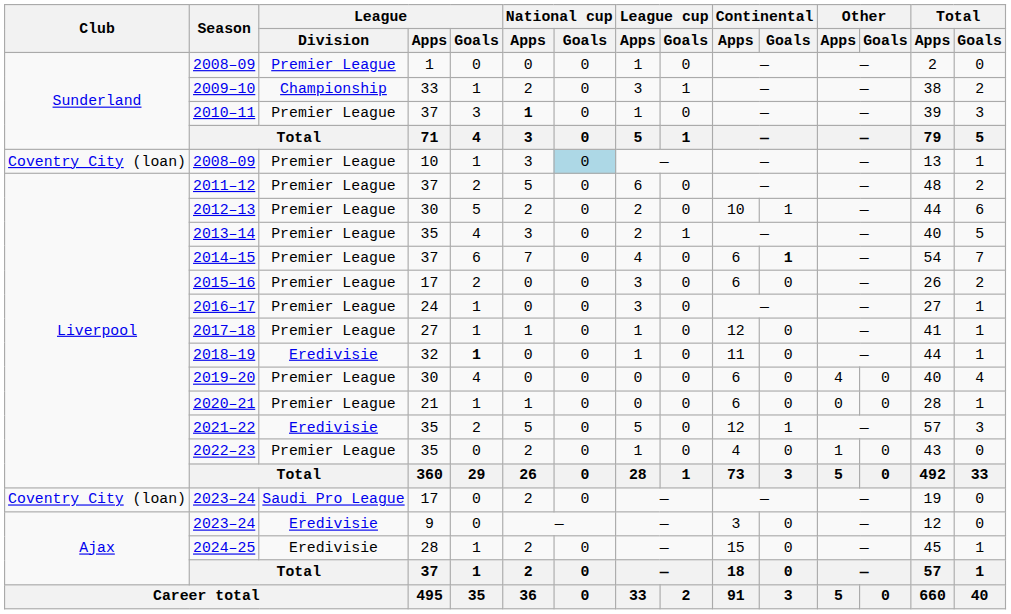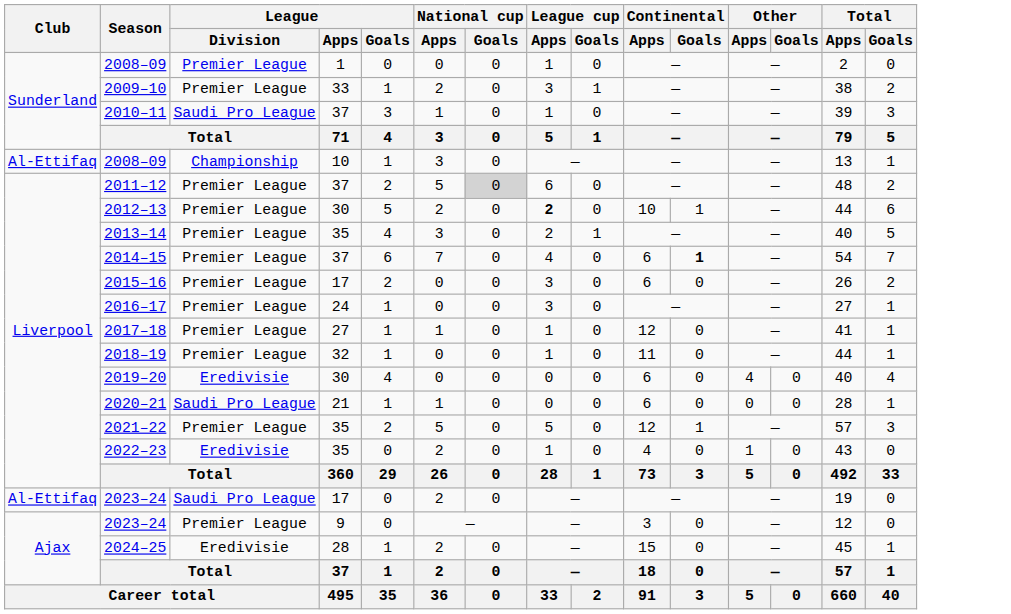 <table class="wikitable" style="text-align: center;">
 <tr>
 <th rowspan="2">Club</th>
 <th rowspan="2">Season</th>
 <th colspan="3">League</th>
 <th colspan="2">National cup</th>
 <th colspan="2">League cup</th>
 <th colspan="2">Continental</th>
 <th colspan="2">Other</th>
 <th colspan="2">Total</th>
 </tr>
 <tr>
 <th>Division</th>
 <th>Apps</th>
 <th>Goals</th>
 <th>Apps</th>
 <th>Goals</th>
 <th>Apps</th>
 <th>Goals</th>
 <th>Apps</th>
 <th>Goals</th>
 <th>Apps</th>
 <th>Goals</th>
 <th>Apps</th>
 <th>Goals</th>
 </tr>
 <tr>
 <td rowspan="4"><a href='#'>Sunderland</a></td>
 <td><a href='#'>2008–09</a></td>
 <td><a href='#'>Premier League</a></td>
 <td>1</td>
 <td>0</td>
 <td>0</td>
 <td>0</td>
 <td>1</td>
 <td>0</td>
 <td colspan="2">—</td>
 <td colspan="2">—</td>
 <td>2</td>
 <td>0</td>
 </tr>
 <tr>
 <td><a href='#'>2009–10</a></td>
-<td><a href='#'>Championship</a></td>
+<td>Premier League</td>
 <td>33</td>
 <td>1</td>
 <td>2</td>
 <td>0</td>
 <td>3</td>
 <td>1</td>
 <td colspan="2">—</td>
 <td colspan="2">—</td>
 <td>38</td>
 <td>2</td>
 </tr>
 <tr>
 <td><a href='#'>2010–11</a></td>
-<td>Premier League</td>
+<td><a href='#'>Saudi Pro League</a></td>
 <td>37</td>
 <td>3</td>
-<td><strong>1</strong></td>
+<td>1</td>
 <td>0</td>
 <td>1</td>
 <td>0</td>
 <td colspan="2">—</td>
 <td colspan="2">—</td>
 <td>39</td>
 <td>3</td>
 </tr>
 <tr>
 <th colspan="2">Total</th>
 <th>71</th>
 <th>4</th>
 <th>3</th>
 <th>0</th>
 <th>5</th>
 <th>1</th>
 <th colspan="2">—</th>
 <th colspan="2">—</th>
 <th>79</th>
 <th>5</th>
 </tr>
 <tr>
-<td><a href='#'>Coventry City</a> (loan)</td>
+<td><a href='#'>Al-Ettifaq</a></td>
 <td><a href='#'>2008–09</a></td>
-<td>Premier League</td>
+<td><a href='#'>Championship</a></td>
 <td>10</td>
 <td>1</td>
 <td>3</td>
-<td style="background: lightblue;">0</td>
+<td>0</td>
 <td colspan="2">—</td>
 <td colspan="2">—</td>
 <td colspan="2">—</td>
 <td>13</td>
 <td>1</td>
 </tr>
 <tr>
 <td rowspan="13"><a href='#'>Liverpool</a></td>
 <td><a href='#'>2011–12</a></td>
 <td>Premier League</td>
 <td>37</td>
 <td>2</td>
 <td>5</td>
-<td>0</td>
+<td style="background: lightgrey;">0</td>
 <td>6</td>
 <td>0</td>
 <td colspan="2">—</td>
 <td colspan="2">—</td>
 <td>48</td>
 <td>2</td>
 </tr>
 <tr>
 <td><a href='#'>2012–13</a></td>
 <td>Premier League</td>
 <td>30</td>
 <td>5</td>
 <td>2</td>
 <td>0</td>
-<td>2</td>
+<td><strong>2</strong></td>
 <td>0</td>
 <td>10</td>
 <td>1</td>
 <td colspan="2">—</td>
 <td>44</td>
 <td>6</td>
 </tr>
 <tr>
 <td><a href='#'>2013–14</a></td>
 <td>Premier League</td>
 <td>35</td>
 <td>4</td>
 <td>3</td>
 <td>0</td>
 <td>2</td>
 <td>1</td>
 <td colspan="2">—</td>
 <td colspan="2">—</td>
 <td>40</td>
 <td>5</td>
 </tr>
 <tr>
 <td><a href='#'>2014–15</a></td>
 <td>Premier League</td>
 <td>37</td>
 <td>6</td>
 <td>7</td>
 <td>0</td>
 <td>4</td>
 <td>0</td>
 <td>6</td>
 <td><strong>1</strong></td>
 <td colspan="2">—</td>
 <td>54</td>
 <td>7</td>
 </tr>
 <tr>
 <td><a href='#'>2015–16</a></td>
 <td>Premier League</td>
 <td>17</td>
 <td>2</td>
 <td>0</td>
 <td>0</td>
 <td>3</td>
 <td>0</td>
 <td>6</td>
 <td>0</td>
 <td colspan="2">—</td>
 <td>26</td>
 <td>2</td>
 </tr>
 <tr>
 <td><a href='#'>2016–17</a></td>
 <td>Premier League</td>
 <td>24</td>
 <td>1</td>
 <td>0</td>
 <td>0</td>
 <td>3</td>
 <td>0</td>
 <td colspan="2">—</td>
 <td colspan="2">—</td>
 <td>27</td>
 <td>1</td>
 </tr>
 <tr>
 <td><a href='#'>2017–18</a></td>
 <td>Premier League</td>
 <td>27</td>
 <td>1</td>
 <td>1</td>
 <td>0</td>
 <td>1</td>
 <td>0</td>
 <td>12</td>
 <td>0</td>
 <td colspan="2">—</td>
 <td>41</td>
 <td>1</td>
 </tr>
 <tr>
 <td><a href='#'>2018–19</a></td>
-<td><a href='#'>Eredivisie</a></td>
+<td>Premier League</td>
 <td>32</td>
-<td><strong>1</strong></td>
+<td>1</td>
 <td>0</td>
 <td>0</td>
 <td>1</td>
 <td>0</td>
 <td>11</td>
 <td>0</td>
 <td colspan="2">—</td>
 <td>44</td>
 <td>1</td>
 </tr>
 <tr>
 <td><a href='#'>2019–20</a></td>
-<td>Premier League</td>
+<td><a href='#'>Eredivisie</a></td>
 <td>30</td>
 <td>4</td>
 <td>0</td>
 <td>0</td>
 <td>0</td>
 <td>0</td>
 <td>6</td>
 <td>0</td>
 <td>4</td>
 <td>0</td>
 <td>40</td>
 <td>4</td>
 </tr>
 <tr>
 <td><a href='#'>2020–21</a></td>
-<td>Premier League</td>
+<td><a href='#'>Saudi Pro League</a></td>
 <td>21</td>
 <td>1</td>
 <td>1</td>
 <td>0</td>
 <td>0</td>
 <td>0</td>
 <td>6</td>
 <td>0</td>
 <td>0</td>
 <td>0</td>
 <td>28</td>
 <td>1</td>
 </tr>
 <tr>
 <td><a href='#'>2021–22</a></td>
-<td><a href='#'>Eredivisie</a></td>
+<td>Premier League</td>
 <td>35</td>
 <td>2</td>
 <td>5</td>
 <td>0</td>
 <td>5</td>
 <td>0</td>
 <td>12</td>
 <td>1</td>
 <td colspan="2">—</td>
 <td>57</td>
 <td>3</td>
 </tr>
 <tr>
 <td><a href='#'>2022–23</a></td>
-<td>Premier League</td>
+<td><a href='#'>Eredivisie</a></td>
 <td>35</td>
 <td>0</td>
 <td>2</td>
 <td>0</td>
 <td>1</td>
 <td>0</td>
 <td>4</td>
 <td>0</td>
 <td>1</td>
 <td>0</td>
 <td>43</td>
 <td>0</td>
 </tr>
 <tr>
 <th colspan="2">Total</th>
 <th>360</th>
 <th>29</th>
 <th>26</th>
 <th>0</th>
 <th>28</th>
 <th>1</th>
 <th>73</th>
 <th>3</th>
 <th>5</th>
 <th>0</th>
 <th>492</th>
 <th>33</th>
 </tr>
 <tr>
-<td><a href='#'>Coventry City</a> (loan)</td>
+<td><a href='#'>Al-Ettifaq</a></td>
 <td><a href='#'>2023–24</a></td>
 <td><a href='#'>Saudi Pro League</a></td>
 <td>17</td>
 <td>0</td>
 <td>2</td>
 <td>0</td>
 <td colspan="2">—</td>
 <td colspan="2">—</td>
 <td colspan="2">—</td>
 <td>19</td>
 <td>0</td>
 </tr>
 <tr>
 <td rowspan="3"><a href='#'>Ajax</a></td>
 <td><a href='#'>2023–24</a></td>
-<td><a href='#'>Eredivisie</a></td>
+<td>Premier League</td>
 <td>9</td>
 <td>0</td>
 <td colspan="2">—</td>
 <td colspan="2">—</td>
 <td>3</td>
 <td>0</td>
 <td colspan="2">—</td>
 <td>12</td>
 <td>0</td>
 </tr>
 <tr>
 <td><a href='#'>2024–25</a></td>
 <td>Eredivisie</td>
 <td>28</td>
 <td>1</td>
 <td>2</td>
 <td>0</td>
 <td colspan="2">—</td>
 <td>15</td>
 <td>0</td>
 <td colspan="2">—</td>
 <td>45</td>
 <td>1</td>
 </tr>
 <tr>
 <th colspan="2">Total</th>
 <th>37</th>
 <th>1</th>
 <th>2</th>
 <th>0</th>
 <th colspan="2">—</th>
 <th>18</th>
 <th>0</th>
 <th colspan="2">—</th>
 <th>57</th>
 <th>1</th>
 </tr>
 <tr>
 <th colspan="3">Career total</th>
 <th>495</th>
 <th>35</th>
 <th>36</th>
 <th>0</th>
 <th>33</th>
 <th>2</th>
 <th>91</th>
 <th>3</th>
 <th>5</th>
 <th>0</th>
 <th>660</th>
 <th>40</th>
 </tr>
 </table>
